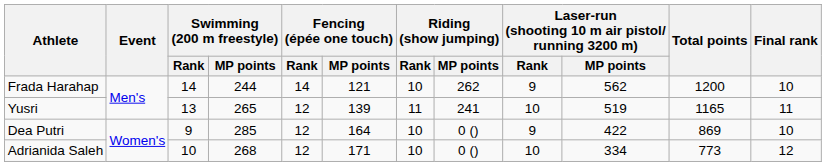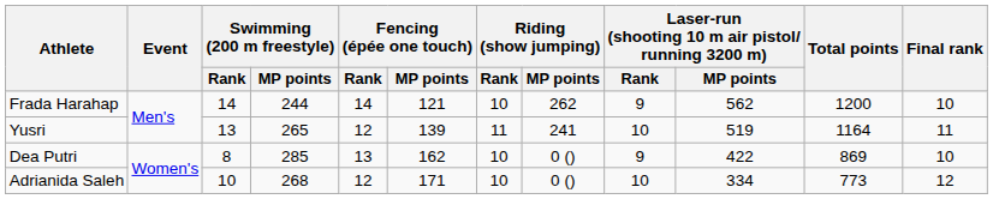 <table class=wikitable style=font-size:90%;text-align:center>
 <tr>
 <th rowspan="2">Athlete</th>
 <th rowspan="2">Event</th>
 <th colspan=2>Swimming<br><span>(200 m freestyle)</span></th>
 <th colspan=2>Fencing<br><span>(épée one touch)</span></th>
 <th colspan=2>Riding<br><span>(show jumping)</span></th>
 <th colspan=2>Laser-run<br><span>(shooting 10 m air pistol/<br>running 3200 m)</span></th>
 <th rowspan=2>Total points</th>
 <th rowspan=2>Final rank</th>
 </tr>
 <tr style="font-size:95%">
 <th>Rank</th>
 <th>MP points</th>
 <th>Rank</th>
 <th>MP points</th>
 <th>Rank</th>
 <th>MP points</th>
 <th>Rank</th>
 <th>MP points</th>
 </tr>
 <tr>
 <td align=left>Frada Harahap</td>
 <td align=left rowspan=2><a href='#'>Men's</a></td>
 <td>14</td>
 <td>244</td>
 <td>14</td>
 <td>121</td>
 <td>10</td>
 <td>262</td>
 <td>9</td>
 <td>562</td>
 <td>1200</td>
 <td>10</td>
 </tr>
 <tr>
 <td align=left>Yusri</td>
 <td>13</td>
 <td>265</td>
 <td>12</td>
 <td>139</td>
 <td>11</td>
 <td>241</td>
 <td>10</td>
 <td>519</td>
-<td>1165</td>
+<td>1164</td>
 <td>11</td>
 </tr>
 <tr>
 <td align=left>Dea Putri</td>
 <td align=left rowspan=2><a href='#'>Women's</a></td>
-<td>9</td>
+<td>8</td>
 <td>285</td>
-<td>12</td>
-<td>164</td>
+<td>13</td>
+<td>162</td>
 <td>10</td>
 <td>0 ()</td>
 <td>9</td>
 <td>422</td>
 <td>869</td>
 <td>10</td>
 </tr>
 <tr>
 <td align=left>Adrianida Saleh</td>
 <td>10</td>
 <td>268</td>
 <td>12</td>
 <td>171</td>
 <td>10</td>
 <td>0 ()</td>
 <td>10</td>
 <td>334</td>
 <td>773</td>
 <td>12</td>
 </tr>
 </table>
